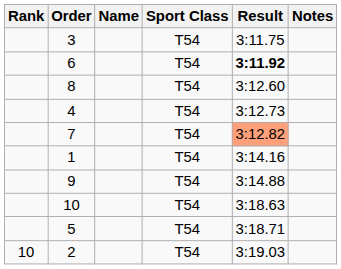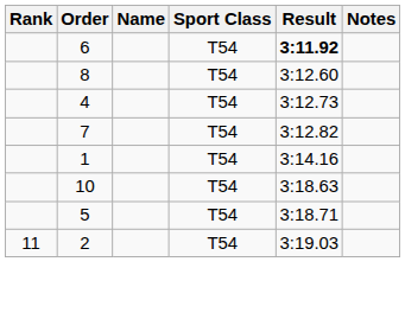 <table class="wikitable sortable" style="text-align:center">
 <tr>
 <th>Rank</th>
 <th>Order</th>
 <th>Name</th>
 <th>Sport Class</th>
 <th>Result</th>
 <th>Notes</th>
-</tr>
-<tr>
-<td></td>
-<td>3</td>
-<td align="left"></td>
-<td>T54</td>
-<td>3:11.75</td>
-<td></td>
 </tr>
 <tr>
 <td></td>
 <td>6</td>
 <td align="left"></td>
 <td>T54</td>
 <td><strong>3:11.92</strong></td>
 <td></td>
 </tr>
 <tr>
 <td></td>
 <td>8</td>
 <td align="left"></td>
 <td>T54</td>
 <td>3:12.60</td>
 <td></td>
 </tr>
 <tr>
 <td></td>
 <td>4</td>
 <td align="left"></td>
 <td>T54</td>
 <td>3:12.73</td>
 <td></td>
 </tr>
 <tr>
 <td></td>
 <td>7</td>
 <td align="left"></td>
 <td>T54</td>
-<td style="background: lightsalmon;">3:12.82</td>
+<td>3:12.82</td>
 <td></td>
 </tr>
 <tr>
 <td></td>
 <td>1</td>
 <td align="left"></td>
 <td>T54</td>
 <td>3:14.16</td>
-<td></td>
-</tr>
-<tr>
-<td></td>
-<td>9</td>
-<td align="left"></td>
-<td>T54</td>
-<td>3:14.88</td>
 <td></td>
 </tr>
 <tr>
 <td></td>
 <td>10</td>
 <td align="left"></td>
 <td>T54</td>
 <td>3:18.63</td>
 <td></td>
 </tr>
 <tr>
 <td></td>
 <td>5</td>
 <td align="left"></td>
 <td>T54</td>
 <td>3:18.71</td>
 <td></td>
 </tr>
 <tr>
-<td>10</td>
+<td>11</td>
 <td>2</td>
 <td align="left"></td>
 <td>T54</td>
 <td>3:19.03</td>
 <td></td>
 </tr>
 </table>
